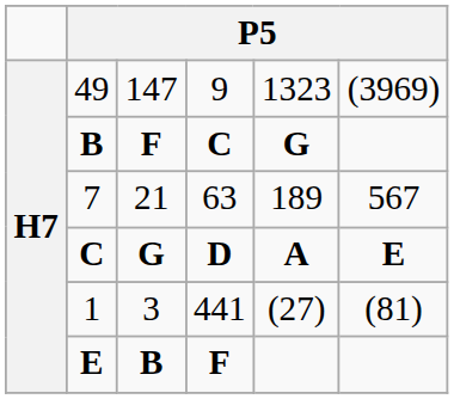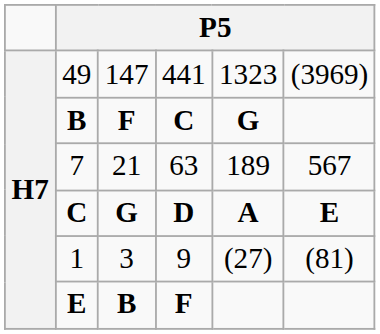 <table class="wikitable" style="text-align: center;" style="width:6em;">
 <tr>
 <td></td>
 <th colspan="5">P5</th>
 </tr>
 <tr>
 <th rowspan="6">H7</th>
 <td>49</td>
 <td>147</td>
-<td>9</td>
+<td>441</td>
 <td>1323</td>
 <td>(3969)</td>
 </tr>
 <tr>
 <td><strong>B</strong></td>
 <td><strong>F</strong></td>
 <td><strong>C</strong></td>
 <td><strong>G</strong></td>
 <td></td>
 </tr>
 <tr>
 <td>7</td>
 <td>21</td>
 <td>63</td>
 <td>189</td>
 <td>567</td>
 </tr>
 <tr>
 <td><strong>C</strong></td>
 <td><strong>G</strong></td>
 <td><strong>D</strong></td>
 <td><strong>A</strong></td>
 <td><strong>E</strong></td>
 </tr>
 <tr>
 <td>1</td>
 <td>3</td>
-<td>441</td>
+<td>9</td>
 <td>(27)</td>
 <td>(81)</td>
 </tr>
 <tr>
 <td><strong>E</strong></td>
 <td><strong>B</strong></td>
 <td><strong>F</strong></td>
 <td></td>
 <td></td>
 </tr>
 </table>
